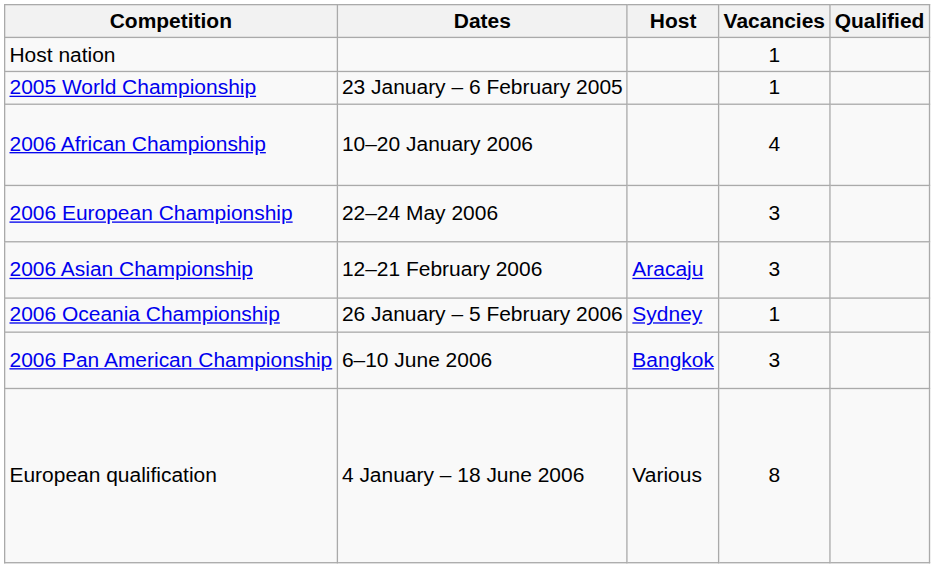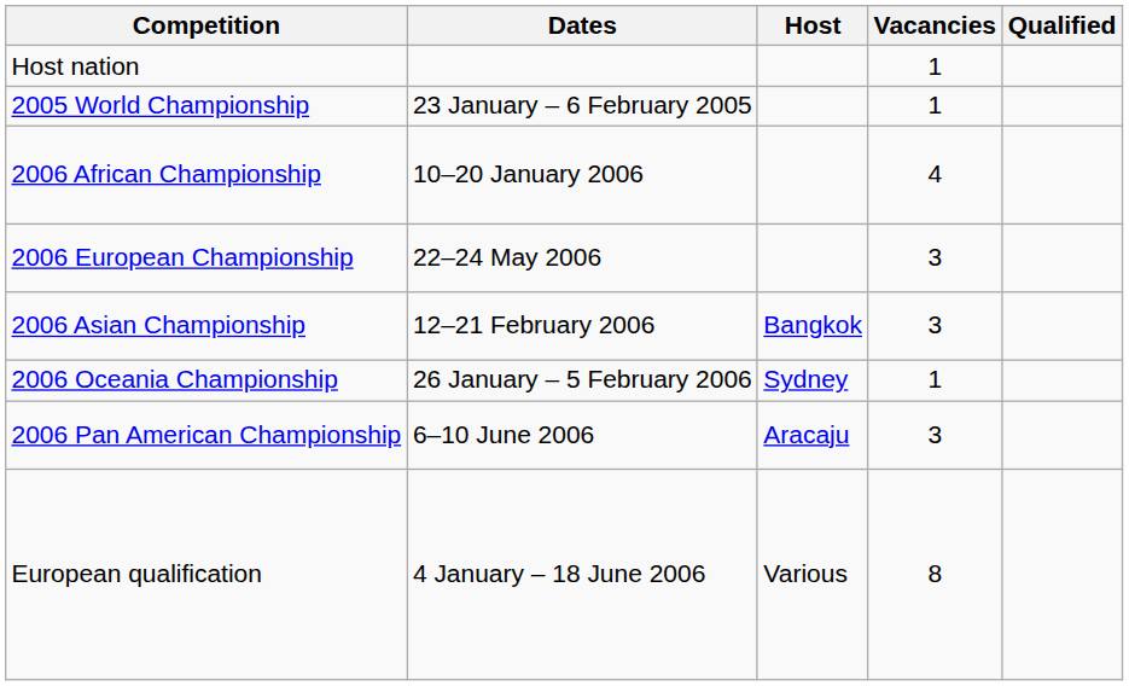 <table class="wikitable">
 <tr>
 <th>Competition</th>
 <th>Dates</th>
 <th>Host</th>
 <th>Vacancies</th>
 <th>Qualified</th>
 </tr>
 <tr>
 <td>Host nation</td>
 <td></td>
 <td></td>
 <td style="text-align: center;">1</td>
 <td></td>
 </tr>
 <tr>
 <td><a href='#'>2005 World Championship</a></td>
 <td>23 January – 6 February 2005</td>
 <td></td>
 <td style="text-align: center;">1</td>
 <td></td>
 </tr>
 <tr>
 <td><a href='#'>2006 African Championship</a></td>
 <td>10–20 January 2006</td>
 <td></td>
 <td style="text-align: center;">4</td>
 <td><br><br><br></td>
 </tr>
 <tr>
 <td><a href='#'>2006 European Championship</a></td>
 <td>22–24 May 2006</td>
 <td></td>
 <td style="text-align: center;">3</td>
 <td><br><br></td>
 </tr>
 <tr>
 <td><a href='#'>2006 Asian Championship</a></td>
 <td>12–21 February 2006</td>
-<td> <a href='#'>Aracaju</a></td>
+<td> <a href='#'>Bangkok</a></td>
 <td style="text-align: center;">3</td>
 <td><br><br></td>
 </tr>
 <tr>
 <td><a href='#'>2006 Oceania Championship</a></td>
 <td>26 January – 5 February 2006</td>
 <td> <a href='#'>Sydney</a></td>
 <td style="text-align: center;">1</td>
 <td></td>
 </tr>
 <tr>
 <td><a href='#'>2006 Pan American Championship</a></td>
 <td>6–10 June 2006</td>
-<td> <a href='#'>Bangkok</a></td>
+<td> <a href='#'>Aracaju</a></td>
 <td style="text-align: center;">3</td>
 <td><br><br></td>
 </tr>
 <tr>
 <td>European qualification</td>
 <td>4 January – 18 June 2006</td>
 <td>Various</td>
 <td style="text-align: center;">8</td>
 <td><br><br><br><br><br><br><br></td>
 </tr>
 </table>
